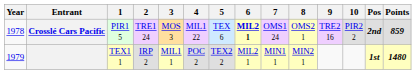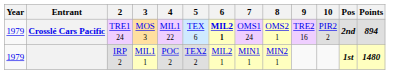 <table class="wikitable" style="text-align:center; font-size:90%">
 <tr>
 <th>Year</th>
 <th>Entrant</th>
-<th>1</th>
 <th>2</th>
 <th>3</th>
 <th>4</th>
 <th>5</th>
 <th>6</th>
 <th>7</th>
 <th>8</th>
 <th>9</th>
 <th>10</th>
 <th>Pos</th>
 <th>Points</th>
 </tr>
 <tr>
-<td><a href='#'>1978</a></td>
+<td><a href='#'>1979</a></td>
 <th><a href='#'>Crosslé Cars Pacific</a></th>
-<td style="background-color:#DFFFDF"><a href='#'>PIR1</a><br><small>5</small></td>
 <td style="background-color:#EFCFFF"><a href='#'>TRE1</a><br><small>24</small></td>
 <td style="background-color:#FFDF9F"><a href='#'>MOS</a><br><small>3</small></td>
 <td style="background-color:#EFCFFF"><a href='#'>MIL1</a><br><small>22</small></td>
 <td style="background-color:#CFEAFF"><a href='#'>TEX</a><br><small>6</small></td>
 <td style="background-color:#FFFFBF"><strong><a href='#'>MIL2</a><br><small>1</small></strong></td>
 <td style="background-color:#EFCFFF"><a href='#'>OMS1</a><br><small>24</small></td>
 <td style="background-color:#FFFFBF"><a href='#'>OMS2</a><br><small>1</small></td>
 <td style="background-color:#EFCFFF"><a href='#'>TRE2</a><br><small>16</small></td>
 <td style="background-color:#DFDFDF"><a href='#'>PIR2</a><br><small>2</small></td>
 <td style="background-color:#DFDFDF"><strong><em>2nd</em></strong></td>
-<td style="background-color:#DFDFDF"><strong><em>859</em></strong></td>
+<td style="background-color:#DFDFDF"><strong><em>894</em></strong></td>
 </tr>
 <tr>
 <td><a href='#'>1979</a></td>
 <th></th>
-<td style="background:#FFFFBF;"><a href='#'>TEX1</a><br><small>1</small></td>
 <td style="background:#DFDFDF;"><a href='#'>IRP</a><br><small>2</small></td>
 <td style="background:#FFFFBF;"><a href='#'>MIL1</a><br><small>1</small></td>
 <td style="background:#DFDFDF;"><a href='#'>POC</a><br><small>2</small></td>
 <td style="background:#DFDFDF;"><a href='#'>TEX2</a><br><small>2</small></td>
 <td style="background:#FFFFBF;"><a href='#'>MIL2</a><br><small>1</small></td>
 <td style="background:#FFFFBF;"><a href='#'>MIN1</a><br><small>1</small></td>
 <td style="background:#FFFFBF;"><a href='#'>MIN2</a><br><small>1</small></td>
 <td></td>
 <td></td>
 <td style="background:#FFFFBF;"><strong><em>1st</em></strong></td>
 <td style="background:#FFFFBF;"><strong><em>1480</em></strong></td>
 </tr>
 </table>
